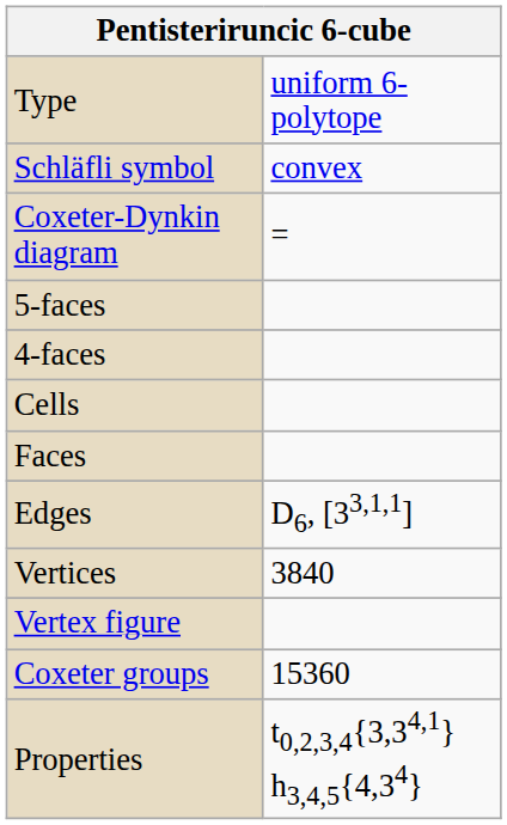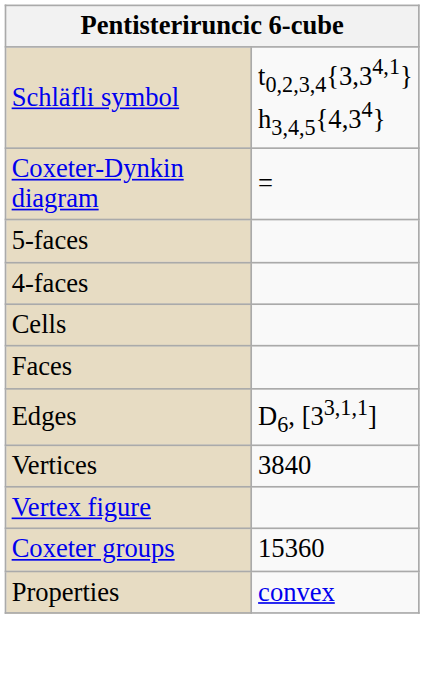 <table class="wikitable" align="right" style="margin-left:10px" width="250">
 <tr>
 <th bgcolor=#e7dcc3 colspan=2>Pentisteriruncic 6-cube</th>
 </tr>
 <tr>
-<td bgcolor=#e7dcc3>Type</td>
-<td><a href='#'>uniform 6-polytope</a></td>
-</tr>
-<tr>
 <td bgcolor=#e7dcc3><a href='#'>Schläfli symbol</a></td>
-<td><a href='#'>convex</a></td>
+<td>t<sub>0,2,3,4</sub>{3,3<sup>4,1</sup>}<br>h<sub>3,4,5</sub>{4,3<sup>4</sup>}</td>
 </tr>
 <tr>
 <td bgcolor=#e7dcc3><a href='#'>Coxeter-Dynkin diagram</a></td>
 <td> = </td>
 </tr>
 <tr>
 <td bgcolor=#e7dcc3>5-faces</td>
 <td></td>
 </tr>
 <tr>
 <td bgcolor=#e7dcc3>4-faces</td>
 <td></td>
 </tr>
 <tr>
 <td bgcolor=#e7dcc3>Cells</td>
 <td></td>
 </tr>
 <tr>
 <td bgcolor=#e7dcc3>Faces</td>
 <td></td>
 </tr>
 <tr>
 <td bgcolor=#e7dcc3>Edges</td>
 <td>D<sub>6</sub>, [3<sup>3,1,1</sup>]</td>
 </tr>
 <tr>
 <td bgcolor=#e7dcc3>Vertices</td>
 <td>3840</td>
 </tr>
 <tr>
 <td bgcolor=#e7dcc3><a href='#'>Vertex figure</a></td>
 <td></td>
 </tr>
 <tr>
 <td bgcolor=#e7dcc3><a href='#'>Coxeter groups</a></td>
 <td>15360</td>
 </tr>
 <tr>
 <td bgcolor=#e7dcc3>Properties</td>
-<td>t<sub>0,2,3,4</sub>{3,3<sup>4,1</sup>}<br>h<sub>3,4,5</sub>{4,3<sup>4</sup>}</td>
+<td><a href='#'>convex</a></td>
 </tr>
 </table>
